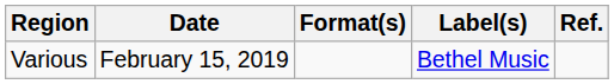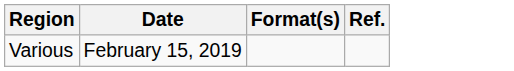 <table class="wikitable plainrowheaders">
 <tr>
 <th scope="col">Region</th>
 <th scope="col">Date</th>
 <th scope="col">Format(s)</th>
-<th scope="col">Label(s)</th>
 <th scope="col">Ref.</th>
 </tr>
 <tr>
 <td>Various</td>
 <td>February 15, 2019</td>
 <td></td>
-<td><a href='#'>Bethel Music</a></td>
 <td></td>
 </tr>
 </table>
